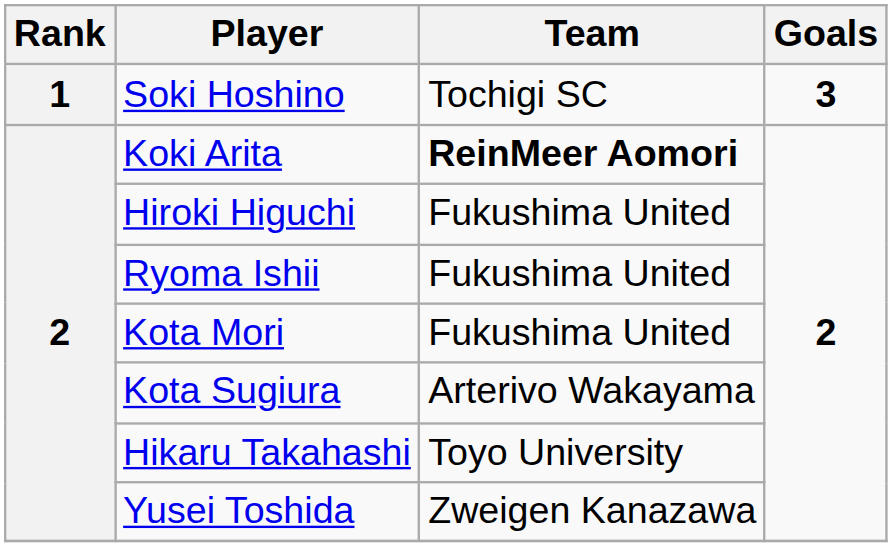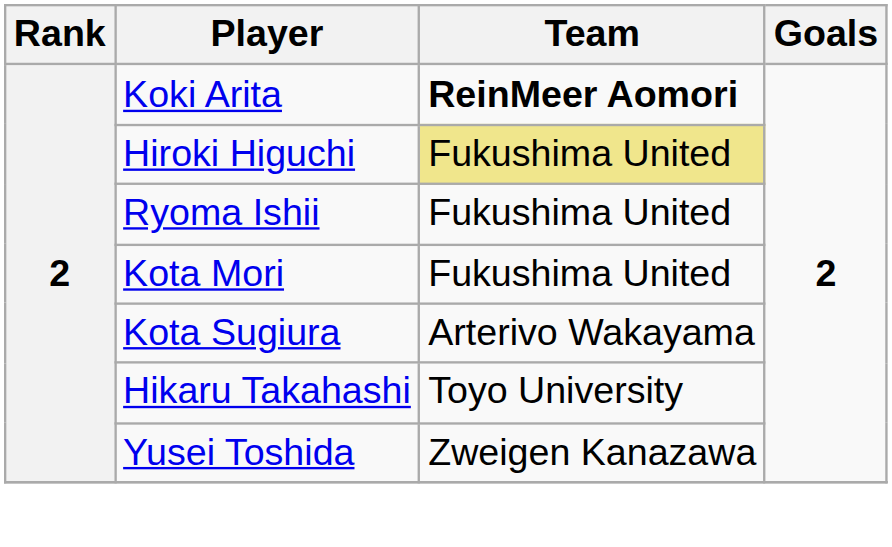 <table class="wikitable sortable" style="text-align:center">
 <tr>
 <th>Rank</th>
 <th>Player</th>
 <th>Team</th>
 <th>Goals</th>
-</tr>
-<tr>
-<th rowspan=1>1</th>
-<td align="left"> <a href='#'>Soki Hoshino</a></td>
-<td align="left">Tochigi SC</td>
-<td rowspan=1><strong>3</strong></td>
 </tr>
 <tr>
 <th rowspan=7>2</th>
 <td align="left"> <a href='#'>Koki Arita</a></td>
 <td align="left"><strong>ReinMeer Aomori</strong></td>
 <td rowspan=7><strong>2</strong></td>
 </tr>
 <tr>
 <td align="left"> <a href='#'>Hiroki Higuchi</a></td>
-<td align="left">Fukushima United</td>
+<td align="left" style="background: khaki;">Fukushima United</td>
 </tr>
 <tr>
 <td align="left"> <a href='#'>Ryoma Ishii</a></td>
 <td align="left">Fukushima United</td>
 </tr>
 <tr>
 <td align="left"> <a href='#'>Kota Mori</a></td>
 <td align="left">Fukushima United</td>
 </tr>
 <tr>
 <td align="left"> <a href='#'>Kota Sugiura</a></td>
 <td align="left">Arterivo Wakayama</td>
 </tr>
 <tr>
 <td align="left"> <a href='#'>Hikaru Takahashi</a></td>
 <td align="left">Toyo University</td>
 </tr>
 <tr>
 <td align="left"> <a href='#'>Yusei Toshida</a></td>
 <td align="left">Zweigen Kanazawa</td>
 </tr>
 <tr>
 </tr>
 </table>
